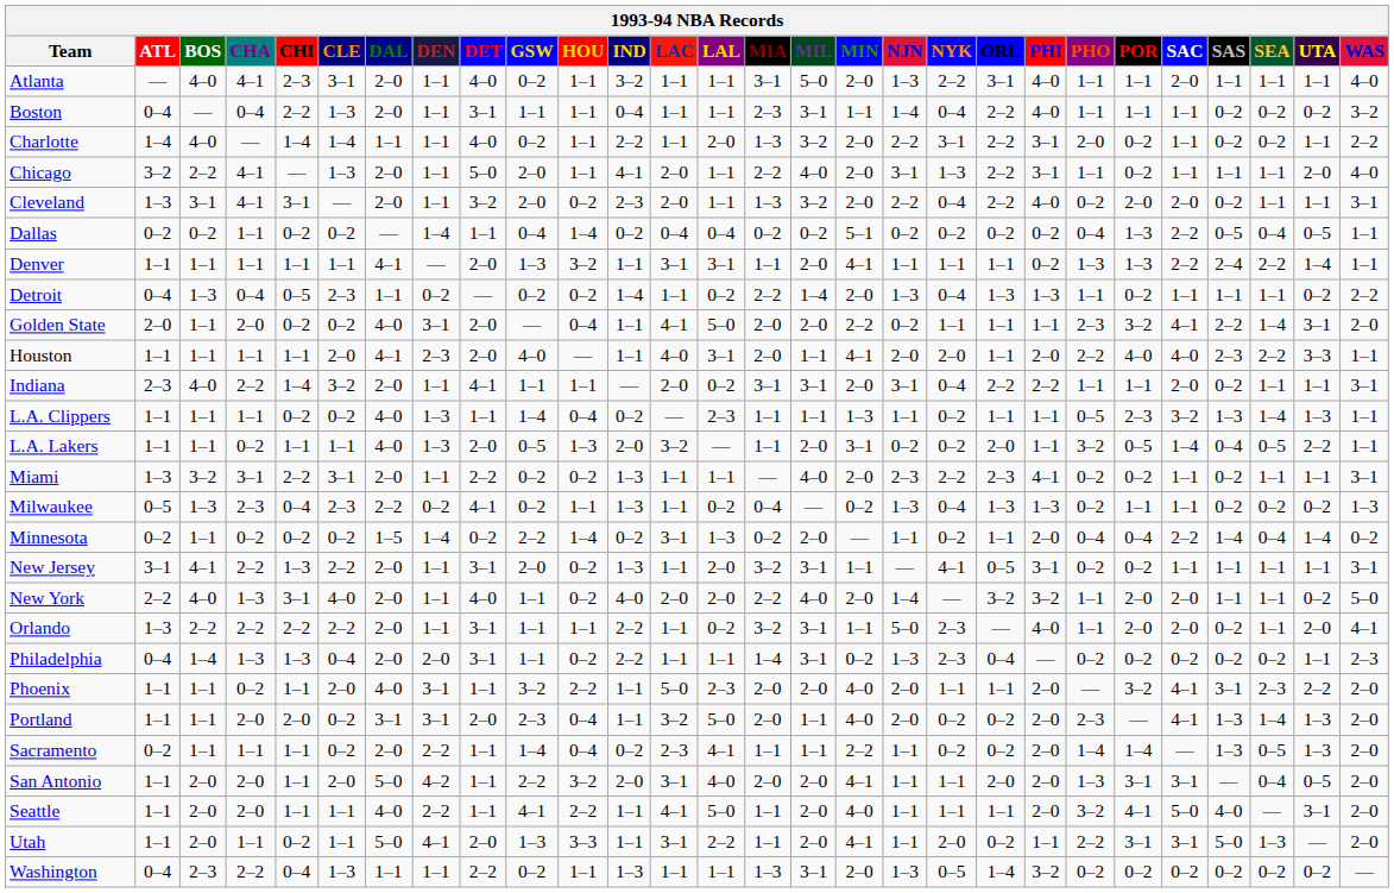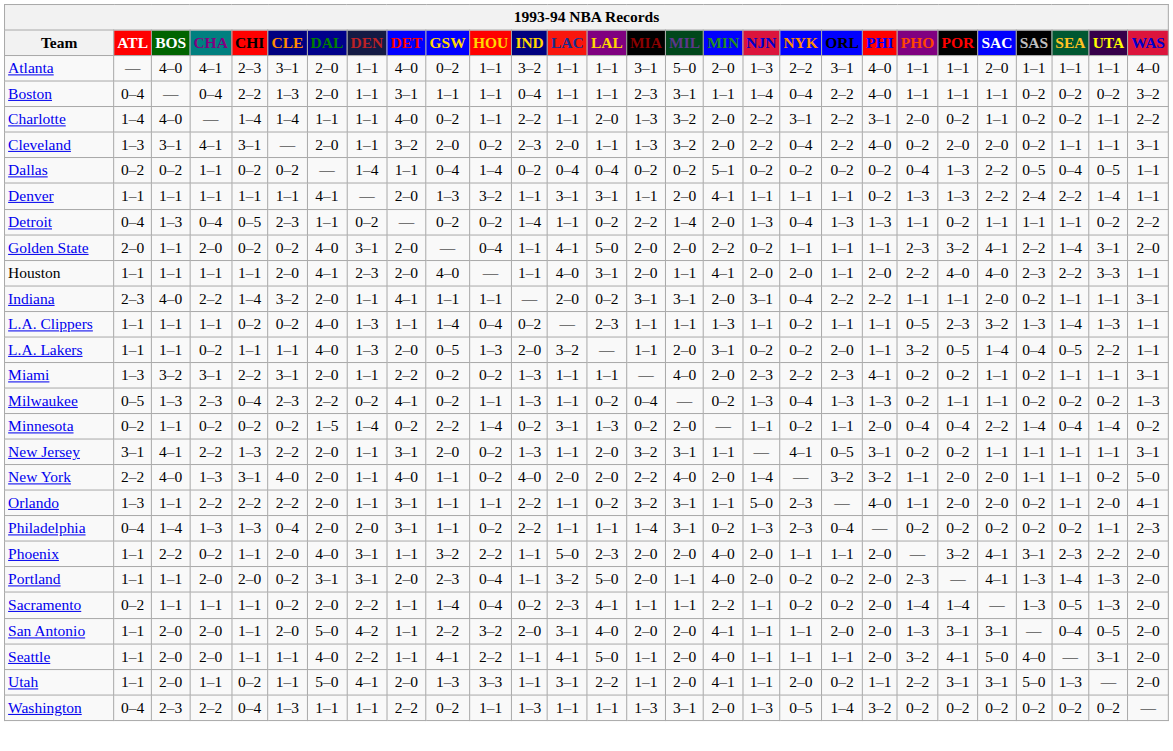 <table class="wikitable" style="font-size:95%; text-align:center;">
 <tr>
 <th colspan=28>1993-94 NBA Records</th>
 </tr>
 <tr>
 <th width=100>Team</th>
 <th style="background:#FF0000;color:#FFFFFF;width=35">ATL</th>
 <th style="background:#006400;color:#FFFFFF;width=35">BOS</th>
 <th style="background:#008080;color:#800080;width=35">CHA</th>
 <th style="background:#FF0000;color:#000000;width=35">CHI</th>
 <th style="background:#000080;color:#FF8C00;width=35">CLE</th>
 <th style="background:#00008B;color:#008000;width=35">DAL</th>
 <th style="background:#141A44;color:#BC2224;width=35">DEN</th>
 <th style="background:#0000FF;color:#FF0000;width=35">DET</th>
 <th style="background:#0000FF;color:#FFD700;width=35">GSW</th>
 <th style="background:#FF0000;color:#FFD700;width=35">HOU</th>
 <th style="background:#000080;color:#FFD700;width=35">IND</th>
 <th style="background:#F9160D;color:#1A2E8B;width=35">LAC</th>
 <th style="background:#800080;color:#FFD700;width=35">LAL</th>
 <th style="background:#000000;color:#8B0000;width=35">MIA</th>
 <th style="background:#00471B;color:#5C378A;width=35">MIL</th>
 <th style="background:#0000FF;color:#228B22;width=35">MIN</th>
 <th style="background:#DC143C;color:#0000CD;width=35">NJN</th>
 <th style="background:#0000FF;color:#FF8C00;width=35">NYK</th>
 <th style="background:#0000FF;color:#000000;width=35">ORL</th>
 <th style="background:#FF0000;color:#0000FF;width=35">PHI</th>
 <th style="background:#800080;color:#FF4500;width=35">PHO</th>
 <th style="background:#000000;color:#FF0000;width=35">POR</th>
 <th style="background:#0000FF;color:#FFFFFF;width=35">SAC</th>
 <th style="background:#000000;color:#C0C0C0;width=35">SAS</th>
 <th style="background:#005831;color:#FFC322;width=35">SEA</th>
 <th style="background:#36004A;color:#FFFF00;width=35">UTA</th>
 <th style="background:#DC143C;color:#0000CD;width=35">WAS</th>
 </tr>
 <tr>
 <td style="text-align:left;"><a href='#'>Atlanta</a></td>
 <td>—</td>
 <td>4–0</td>
 <td>4–1</td>
 <td>2–3</td>
 <td>3–1</td>
 <td>2–0</td>
 <td>1–1</td>
 <td>4–0</td>
 <td>0–2</td>
 <td>1–1</td>
 <td>3–2</td>
 <td>1–1</td>
 <td>1–1</td>
 <td>3–1</td>
 <td>5–0</td>
 <td>2–0</td>
 <td>1–3</td>
 <td>2–2</td>
 <td>3–1</td>
 <td>4–0</td>
 <td>1–1</td>
 <td>1–1</td>
 <td>2–0</td>
 <td>1–1</td>
 <td>1–1</td>
 <td>1–1</td>
 <td>4–0</td>
 </tr>
 <tr>
 <td style="text-align:left;"><a href='#'>Boston</a></td>
 <td>0–4</td>
 <td>—</td>
 <td>0–4</td>
 <td>2–2</td>
 <td>1–3</td>
 <td>2–0</td>
 <td>1–1</td>
 <td>3–1</td>
 <td>1–1</td>
 <td>1–1</td>
 <td>0–4</td>
 <td>1–1</td>
 <td>1–1</td>
 <td>2–3</td>
 <td>3–1</td>
 <td>1–1</td>
 <td>1–4</td>
 <td>0–4</td>
 <td>2–2</td>
 <td>4–0</td>
 <td>1–1</td>
 <td>1–1</td>
 <td>1–1</td>
 <td>0–2</td>
 <td>0–2</td>
 <td>0–2</td>
 <td>3–2</td>
 </tr>
 <tr>
 <td style="text-align:left;"><a href='#'>Charlotte</a></td>
 <td>1–4</td>
 <td>4–0</td>
 <td>—</td>
 <td>1–4</td>
 <td>1–4</td>
 <td>1–1</td>
 <td>1–1</td>
 <td>4–0</td>
 <td>0–2</td>
 <td>1–1</td>
 <td>2–2</td>
 <td>1–1</td>
 <td>2–0</td>
 <td>1–3</td>
 <td>3–2</td>
 <td>2–0</td>
 <td>2–2</td>
 <td>3–1</td>
 <td>2–2</td>
 <td>3–1</td>
 <td>2–0</td>
 <td>0–2</td>
 <td>1–1</td>
 <td>0–2</td>
 <td>0–2</td>
 <td>1–1</td>
 <td>2–2</td>
-</tr>
-<tr>
-<td style="text-align:left;"><a href='#'>Chicago</a></td>
-<td>3–2</td>
-<td>2–2</td>
-<td>4–1</td>
-<td>—</td>
-<td>1–3</td>
-<td>2–0</td>
-<td>1–1</td>
-<td>5–0</td>
-<td>2–0</td>
-<td>1–1</td>
-<td>4–1</td>
-<td>2–0</td>
-<td>1–1</td>
-<td>2–2</td>
-<td>4–0</td>
-<td>2–0</td>
-<td>3–1</td>
-<td>1–3</td>
-<td>2–2</td>
-<td>3–1</td>
-<td>1–1</td>
-<td>0–2</td>
-<td>1–1</td>
-<td>1–1</td>
-<td>1–1</td>
-<td>2–0</td>
-<td>4–0</td>
 </tr>
 <tr>
 <td style="text-align:left;"><a href='#'>Cleveland</a></td>
 <td>1–3</td>
 <td>3–1</td>
 <td>4–1</td>
 <td>3–1</td>
 <td>—</td>
 <td>2–0</td>
 <td>1–1</td>
 <td>3–2</td>
 <td>2–0</td>
 <td>0–2</td>
 <td>2–3</td>
 <td>2–0</td>
 <td>1–1</td>
 <td>1–3</td>
 <td>3–2</td>
 <td>2–0</td>
 <td>2–2</td>
 <td>0–4</td>
 <td>2–2</td>
 <td>4–0</td>
 <td>0–2</td>
 <td>2–0</td>
 <td>2–0</td>
 <td>0–2</td>
 <td>1–1</td>
 <td>1–1</td>
 <td>3–1</td>
 </tr>
 <tr>
 <td style="text-align:left;"><a href='#'>Dallas</a></td>
 <td>0–2</td>
 <td>0–2</td>
 <td>1–1</td>
 <td>0–2</td>
 <td>0–2</td>
 <td>—</td>
 <td>1–4</td>
 <td>1–1</td>
 <td>0–4</td>
 <td>1–4</td>
 <td>0–2</td>
 <td>0–4</td>
 <td>0–4</td>
 <td>0–2</td>
 <td>0–2</td>
 <td>5–1</td>
 <td>0–2</td>
 <td>0–2</td>
 <td>0–2</td>
 <td>0–2</td>
 <td>0–4</td>
 <td>1–3</td>
 <td>2–2</td>
 <td>0–5</td>
 <td>0–4</td>
 <td>0–5</td>
 <td>1–1</td>
 </tr>
 <tr>
 <td style="text-align:left;"><a href='#'>Denver</a></td>
 <td>1–1</td>
 <td>1–1</td>
 <td>1–1</td>
 <td>1–1</td>
 <td>1–1</td>
 <td>4–1</td>
 <td>—</td>
 <td>2–0</td>
 <td>1–3</td>
 <td>3–2</td>
 <td>1–1</td>
 <td>3–1</td>
 <td>3–1</td>
 <td>1–1</td>
 <td>2–0</td>
 <td>4–1</td>
 <td>1–1</td>
 <td>1–1</td>
 <td>1–1</td>
 <td>0–2</td>
 <td>1–3</td>
 <td>1–3</td>
 <td>2–2</td>
 <td>2–4</td>
 <td>2–2</td>
 <td>1–4</td>
 <td>1–1</td>
 </tr>
 <tr>
 <td style="text-align:left;"><a href='#'>Detroit</a></td>
 <td>0–4</td>
 <td>1–3</td>
 <td>0–4</td>
 <td>0–5</td>
 <td>2–3</td>
 <td>1–1</td>
 <td>0–2</td>
 <td>—</td>
 <td>0–2</td>
 <td>0–2</td>
 <td>1–4</td>
 <td>1–1</td>
 <td>0–2</td>
 <td>2–2</td>
 <td>1–4</td>
 <td>2–0</td>
 <td>1–3</td>
 <td>0–4</td>
 <td>1–3</td>
 <td>1–3</td>
 <td>1–1</td>
 <td>0–2</td>
 <td>1–1</td>
 <td>1–1</td>
 <td>1–1</td>
 <td>0–2</td>
 <td>2–2</td>
 </tr>
 <tr>
 <td style="text-align:left;"><a href='#'>Golden State</a></td>
 <td>2–0</td>
 <td>1–1</td>
 <td>2–0</td>
 <td>0–2</td>
 <td>0–2</td>
 <td>4–0</td>
 <td>3–1</td>
 <td>2–0</td>
 <td>—</td>
 <td>0–4</td>
 <td>1–1</td>
 <td>4–1</td>
 <td>5–0</td>
 <td>2–0</td>
 <td>2–0</td>
 <td>2–2</td>
 <td>0–2</td>
 <td>1–1</td>
 <td>1–1</td>
 <td>1–1</td>
 <td>2–3</td>
 <td>3–2</td>
 <td>4–1</td>
 <td>2–2</td>
 <td>1–4</td>
 <td>3–1</td>
 <td>2–0</td>
 </tr>
 <tr>
 <td style="text-align:left;">Houston</td>
 <td>1–1</td>
 <td>1–1</td>
 <td>1–1</td>
 <td>1–1</td>
 <td>2–0</td>
 <td>4–1</td>
 <td>2–3</td>
 <td>2–0</td>
 <td>4–0</td>
 <td>—</td>
 <td>1–1</td>
 <td>4–0</td>
 <td>3–1</td>
 <td>2–0</td>
 <td>1–1</td>
 <td>4–1</td>
 <td>2–0</td>
 <td>2–0</td>
 <td>1–1</td>
 <td>2–0</td>
 <td>2–2</td>
 <td>4–0</td>
 <td>4–0</td>
 <td>2–3</td>
 <td>2–2</td>
 <td>3–3</td>
 <td>1–1</td>
 </tr>
 <tr>
 <td style="text-align:left;"><a href='#'>Indiana</a></td>
 <td>2–3</td>
 <td>4–0</td>
 <td>2–2</td>
 <td>1–4</td>
 <td>3–2</td>
 <td>2–0</td>
 <td>1–1</td>
 <td>4–1</td>
 <td>1–1</td>
 <td>1–1</td>
 <td>—</td>
 <td>2–0</td>
 <td>0–2</td>
 <td>3–1</td>
 <td>3–1</td>
 <td>2–0</td>
 <td>3–1</td>
 <td>0–4</td>
 <td>2–2</td>
 <td>2–2</td>
 <td>1–1</td>
 <td>1–1</td>
 <td>2–0</td>
 <td>0–2</td>
 <td>1–1</td>
 <td>1–1</td>
 <td>3–1</td>
 </tr>
 <tr>
 <td style="text-align:left;"><a href='#'>L.A. Clippers</a></td>
 <td>1–1</td>
 <td>1–1</td>
 <td>1–1</td>
 <td>0–2</td>
 <td>0–2</td>
 <td>4–0</td>
 <td>1–3</td>
 <td>1–1</td>
 <td>1–4</td>
 <td>0–4</td>
 <td>0–2</td>
 <td>—</td>
 <td>2–3</td>
 <td>1–1</td>
 <td>1–1</td>
 <td>1–3</td>
 <td>1–1</td>
 <td>0–2</td>
 <td>1–1</td>
 <td>1–1</td>
 <td>0–5</td>
 <td>2–3</td>
 <td>3–2</td>
 <td>1–3</td>
 <td>1–4</td>
 <td>1–3</td>
 <td>1–1</td>
 </tr>
 <tr>
 <td style="text-align:left;"><a href='#'>L.A. Lakers</a></td>
 <td>1–1</td>
 <td>1–1</td>
 <td>0–2</td>
 <td>1–1</td>
 <td>1–1</td>
 <td>4–0</td>
 <td>1–3</td>
 <td>2–0</td>
 <td>0–5</td>
 <td>1–3</td>
 <td>2–0</td>
 <td>3–2</td>
 <td>—</td>
 <td>1–1</td>
 <td>2–0</td>
 <td>3–1</td>
 <td>0–2</td>
 <td>0–2</td>
 <td>2–0</td>
 <td>1–1</td>
 <td>3–2</td>
 <td>0–5</td>
 <td>1–4</td>
 <td>0–4</td>
 <td>0–5</td>
 <td>2–2</td>
 <td>1–1</td>
 </tr>
 <tr>
 <td style="text-align:left;"><a href='#'>Miami</a></td>
 <td>1–3</td>
 <td>3–2</td>
 <td>3–1</td>
 <td>2–2</td>
 <td>3–1</td>
 <td>2–0</td>
 <td>1–1</td>
 <td>2–2</td>
 <td>0–2</td>
 <td>0–2</td>
 <td>1–3</td>
 <td>1–1</td>
 <td>1–1</td>
 <td>—</td>
 <td>4–0</td>
 <td>2–0</td>
 <td>2–3</td>
 <td>2–2</td>
 <td>2–3</td>
 <td>4–1</td>
 <td>0–2</td>
 <td>0–2</td>
 <td>1–1</td>
 <td>0–2</td>
 <td>1–1</td>
 <td>1–1</td>
 <td>3–1</td>
 </tr>
 <tr>
 <td style="text-align:left;"><a href='#'>Milwaukee</a></td>
 <td>0–5</td>
 <td>1–3</td>
 <td>2–3</td>
 <td>0–4</td>
 <td>2–3</td>
 <td>2–2</td>
 <td>0–2</td>
 <td>4–1</td>
 <td>0–2</td>
 <td>1–1</td>
 <td>1–3</td>
 <td>1–1</td>
 <td>0–2</td>
 <td>0–4</td>
 <td>—</td>
 <td>0–2</td>
 <td>1–3</td>
 <td>0–4</td>
 <td>1–3</td>
 <td>1–3</td>
 <td>0–2</td>
 <td>1–1</td>
 <td>1–1</td>
 <td>0–2</td>
 <td>0–2</td>
 <td>0–2</td>
 <td>1–3</td>
 </tr>
 <tr>
 <td style="text-align:left;"><a href='#'>Minnesota</a></td>
 <td>0–2</td>
 <td>1–1</td>
 <td>0–2</td>
 <td>0–2</td>
 <td>0–2</td>
 <td>1–5</td>
 <td>1–4</td>
 <td>0–2</td>
 <td>2–2</td>
 <td>1–4</td>
 <td>0–2</td>
 <td>3–1</td>
 <td>1–3</td>
 <td>0–2</td>
 <td>2–0</td>
 <td>—</td>
 <td>1–1</td>
 <td>0–2</td>
 <td>1–1</td>
 <td>2–0</td>
 <td>0–4</td>
 <td>0–4</td>
 <td>2–2</td>
 <td>1–4</td>
 <td>0–4</td>
 <td>1–4</td>
 <td>0–2</td>
 </tr>
 <tr>
 <td style="text-align:left;"><a href='#'>New Jersey</a></td>
 <td>3–1</td>
 <td>4–1</td>
 <td>2–2</td>
 <td>1–3</td>
 <td>2–2</td>
 <td>2–0</td>
 <td>1–1</td>
 <td>3–1</td>
 <td>2–0</td>
 <td>0–2</td>
 <td>1–3</td>
 <td>1–1</td>
 <td>2–0</td>
 <td>3–2</td>
 <td>3–1</td>
 <td>1–1</td>
 <td>—</td>
 <td>4–1</td>
 <td>0–5</td>
 <td>3–1</td>
 <td>0–2</td>
 <td>0–2</td>
 <td>1–1</td>
 <td>1–1</td>
 <td>1–1</td>
 <td>1–1</td>
 <td>3–1</td>
 </tr>
 <tr>
 <td style="text-align:left;"><a href='#'>New York</a></td>
 <td>2–2</td>
 <td>4–0</td>
 <td>1–3</td>
 <td>3–1</td>
 <td>4–0</td>
 <td>2–0</td>
 <td>1–1</td>
 <td>4–0</td>
 <td>1–1</td>
 <td>0–2</td>
 <td>4–0</td>
 <td>2–0</td>
 <td>2–0</td>
 <td>2–2</td>
 <td>4–0</td>
 <td>2–0</td>
 <td>1–4</td>
 <td>—</td>
 <td>3–2</td>
 <td>3–2</td>
 <td>1–1</td>
 <td>2–0</td>
 <td>2–0</td>
 <td>1–1</td>
 <td>1–1</td>
 <td>0–2</td>
 <td>5–0</td>
 </tr>
 <tr>
 <td style="text-align:left;"><a href='#'>Orlando</a></td>
 <td>1–3</td>
-<td>2–2</td>
+<td>1–1</td>
 <td>2–2</td>
 <td>2–2</td>
 <td>2–2</td>
 <td>2–0</td>
 <td>1–1</td>
 <td>3–1</td>
 <td>1–1</td>
 <td>1–1</td>
 <td>2–2</td>
 <td>1–1</td>
 <td>0–2</td>
 <td>3–2</td>
 <td>3–1</td>
 <td>1–1</td>
 <td>5–0</td>
 <td>2–3</td>
 <td>—</td>
 <td>4–0</td>
 <td>1–1</td>
 <td>2–0</td>
 <td>2–0</td>
 <td>0–2</td>
 <td>1–1</td>
 <td>2–0</td>
 <td>4–1</td>
 </tr>
 <tr>
 <td style="text-align:left;"><a href='#'>Philadelphia</a></td>
 <td>0–4</td>
 <td>1–4</td>
 <td>1–3</td>
 <td>1–3</td>
 <td>0–4</td>
 <td>2–0</td>
 <td>2–0</td>
 <td>3–1</td>
 <td>1–1</td>
 <td>0–2</td>
 <td>2–2</td>
 <td>1–1</td>
 <td>1–1</td>
 <td>1–4</td>
 <td>3–1</td>
 <td>0–2</td>
 <td>1–3</td>
 <td>2–3</td>
 <td>0–4</td>
 <td>—</td>
 <td>0–2</td>
 <td>0–2</td>
 <td>0–2</td>
 <td>0–2</td>
 <td>0–2</td>
 <td>1–1</td>
 <td>2–3</td>
 </tr>
 <tr>
 <td style="text-align:left;"><a href='#'>Phoenix</a></td>
 <td>1–1</td>
-<td>1–1</td>
+<td>2–2</td>
 <td>0–2</td>
 <td>1–1</td>
 <td>2–0</td>
 <td>4–0</td>
 <td>3–1</td>
 <td>1–1</td>
 <td>3–2</td>
 <td>2–2</td>
 <td>1–1</td>
 <td>5–0</td>
 <td>2–3</td>
 <td>2–0</td>
 <td>2–0</td>
 <td>4–0</td>
 <td>2–0</td>
 <td>1–1</td>
 <td>1–1</td>
 <td>2–0</td>
 <td>—</td>
 <td>3–2</td>
 <td>4–1</td>
 <td>3–1</td>
 <td>2–3</td>
 <td>2–2</td>
 <td>2–0</td>
 </tr>
 <tr>
 <td style="text-align:left;"><a href='#'>Portland</a></td>
 <td>1–1</td>
 <td>1–1</td>
 <td>2–0</td>
 <td>2–0</td>
 <td>0–2</td>
 <td>3–1</td>
 <td>3–1</td>
 <td>2–0</td>
 <td>2–3</td>
 <td>0–4</td>
 <td>1–1</td>
 <td>3–2</td>
 <td>5–0</td>
 <td>2–0</td>
 <td>1–1</td>
 <td>4–0</td>
 <td>2–0</td>
 <td>0–2</td>
 <td>0–2</td>
 <td>2–0</td>
 <td>2–3</td>
 <td>—</td>
 <td>4–1</td>
 <td>1–3</td>
 <td>1–4</td>
 <td>1–3</td>
 <td>2–0</td>
 </tr>
 <tr>
 <td style="text-align:left;"><a href='#'>Sacramento</a></td>
 <td>0–2</td>
 <td>1–1</td>
 <td>1–1</td>
 <td>1–1</td>
 <td>0–2</td>
 <td>2–0</td>
 <td>2–2</td>
 <td>1–1</td>
 <td>1–4</td>
 <td>0–4</td>
 <td>0–2</td>
 <td>2–3</td>
 <td>4–1</td>
 <td>1–1</td>
 <td>1–1</td>
 <td>2–2</td>
 <td>1–1</td>
 <td>0–2</td>
 <td>0–2</td>
 <td>2–0</td>
 <td>1–4</td>
 <td>1–4</td>
 <td>—</td>
 <td>1–3</td>
 <td>0–5</td>
 <td>1–3</td>
 <td>2–0</td>
 </tr>
 <tr>
 <td style="text-align:left;"><a href='#'>San Antonio</a></td>
 <td>1–1</td>
 <td>2–0</td>
 <td>2–0</td>
 <td>1–1</td>
 <td>2–0</td>
 <td>5–0</td>
 <td>4–2</td>
 <td>1–1</td>
 <td>2–2</td>
 <td>3–2</td>
 <td>2–0</td>
 <td>3–1</td>
 <td>4–0</td>
 <td>2–0</td>
 <td>2–0</td>
 <td>4–1</td>
 <td>1–1</td>
 <td>1–1</td>
 <td>2–0</td>
 <td>2–0</td>
 <td>1–3</td>
 <td>3–1</td>
 <td>3–1</td>
 <td>—</td>
 <td>0–4</td>
 <td>0–5</td>
 <td>2–0</td>
 </tr>
 <tr>
 <td style="text-align:left;"><a href='#'>Seattle</a></td>
 <td>1–1</td>
 <td>2–0</td>
 <td>2–0</td>
 <td>1–1</td>
 <td>1–1</td>
 <td>4–0</td>
 <td>2–2</td>
 <td>1–1</td>
 <td>4–1</td>
 <td>2–2</td>
 <td>1–1</td>
 <td>4–1</td>
 <td>5–0</td>
 <td>1–1</td>
 <td>2–0</td>
 <td>4–0</td>
 <td>1–1</td>
 <td>1–1</td>
 <td>1–1</td>
 <td>2–0</td>
 <td>3–2</td>
 <td>4–1</td>
 <td>5–0</td>
 <td>4–0</td>
 <td>—</td>
 <td>3–1</td>
 <td>2–0</td>
 </tr>
 <tr>
 <td style="text-align:left;"><a href='#'>Utah</a></td>
 <td>1–1</td>
 <td>2–0</td>
 <td>1–1</td>
 <td>0–2</td>
 <td>1–1</td>
 <td>5–0</td>
 <td>4–1</td>
 <td>2–0</td>
 <td>1–3</td>
 <td>3–3</td>
 <td>1–1</td>
 <td>3–1</td>
 <td>2–2</td>
 <td>1–1</td>
 <td>2–0</td>
 <td>4–1</td>
 <td>1–1</td>
 <td>2–0</td>
 <td>0–2</td>
 <td>1–1</td>
 <td>2–2</td>
 <td>3–1</td>
 <td>3–1</td>
 <td>5–0</td>
 <td>1–3</td>
 <td>—</td>
 <td>2–0</td>
 </tr>
 <tr>
 <td style="text-align:left;"><a href='#'>Washington</a></td>
 <td>0–4</td>
 <td>2–3</td>
 <td>2–2</td>
 <td>0–4</td>
 <td>1–3</td>
 <td>1–1</td>
 <td>1–1</td>
 <td>2–2</td>
 <td>0–2</td>
 <td>1–1</td>
 <td>1–3</td>
 <td>1–1</td>
 <td>1–1</td>
 <td>1–3</td>
 <td>3–1</td>
 <td>2–0</td>
 <td>1–3</td>
 <td>0–5</td>
 <td>1–4</td>
 <td>3–2</td>
 <td>0–2</td>
 <td>0–2</td>
 <td>0–2</td>
 <td>0–2</td>
 <td>0–2</td>
 <td>0–2</td>
 <td>—</td>
 </tr>
 </table>
